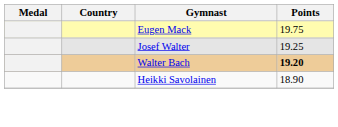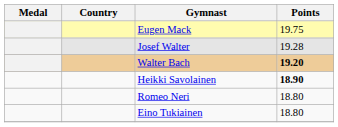 <table class="wikitable" width=500>
 <tr bgcolor="#efefef">
 <th>Medal</th>
 <th>Country</th>
 <th>Gymnast</th>
 <th>Points</th>
 </tr>
 <tr style="background:#fffcaf;">
 <th></th>
 <td></td>
 <td><a href='#'>Eugen Mack</a></td>
 <td>19.75</td>
 </tr>
 <tr style="background:#e5e5e5;">
 <th></th>
 <td></td>
 <td><a href='#'>Josef Walter</a></td>
-<td>19.25</td>
+<td>19.28</td>
 </tr>
 <tr style="background:#ec9;">
 <th></th>
 <td></td>
 <td><a href='#'>Walter Bach</a></td>
 <td><strong>19.20</strong></td>
 </tr>
 <tr>
 <td></td>
 <td></td>
 <td><a href='#'>Heikki Savolainen</a></td>
-<td>18.90</td>
+<td><strong>18.90</strong></td>
+</tr>
+<tr>
+<td></td>
+<td></td>
+<td><a href='#'>Romeo Neri</a></td>
+<td>18.80</td>
+</tr>
+<tr>
+<td></td>
+<td></td>
+<td><a href='#'>Eino Tukiainen</a></td>
+<td>18.80</td>
 </tr>
 <tr>
 </tr>
 </table>
